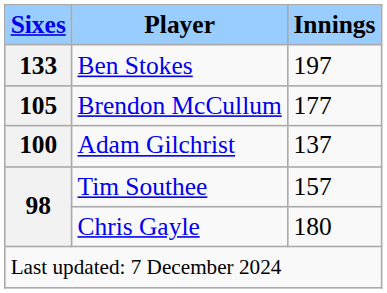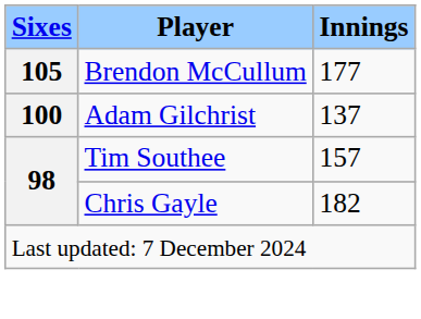 <table class="wikitable">
 <tr style="background:#9cf;">
 <td style="text-align:center;"><strong><a href='#'>Sixes</a></strong></td>
 <td style="text-align:center;"><strong>Player</strong></td>
 <td style="text-align:center;"><strong>Innings</strong></td>
-</tr>
-<tr>
-<th>133</th>
-<td> <a href='#'>Ben Stokes</a> </td>
-<td>197</td>
 </tr>
 <tr>
 <th>105</th>
 <td> <a href='#'>Brendon McCullum</a></td>
 <td>177</td>
 </tr>
 <tr>
 <th>100</th>
 <td> <a href='#'>Adam Gilchrist</a></td>
 <td>137</td>
 </tr>
 <tr>
 <th rowspan=2>98</th>
 <td> <a href='#'>Tim Southee</a></td>
 <td>157</td>
 </tr>
 <tr>
 <td> <a href='#'>Chris Gayle</a></td>
-<td>180</td>
+<td>182</td>
 </tr>
 <tr>
 <td colspan=3><small>Last updated: 7 December 2024</small></td>
 </tr>
 </table>
